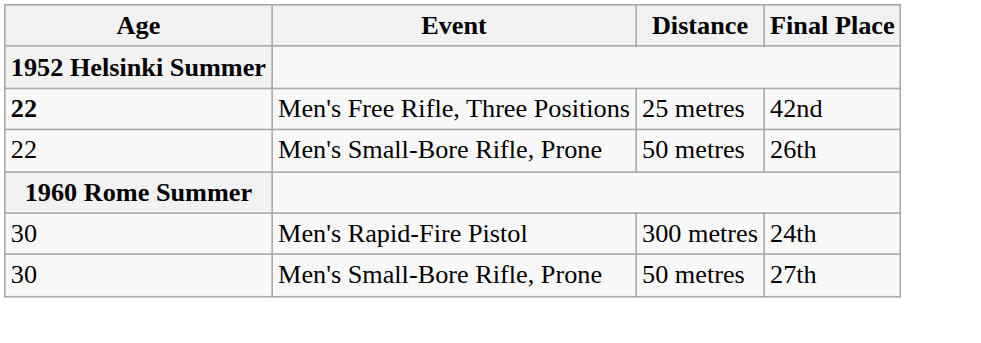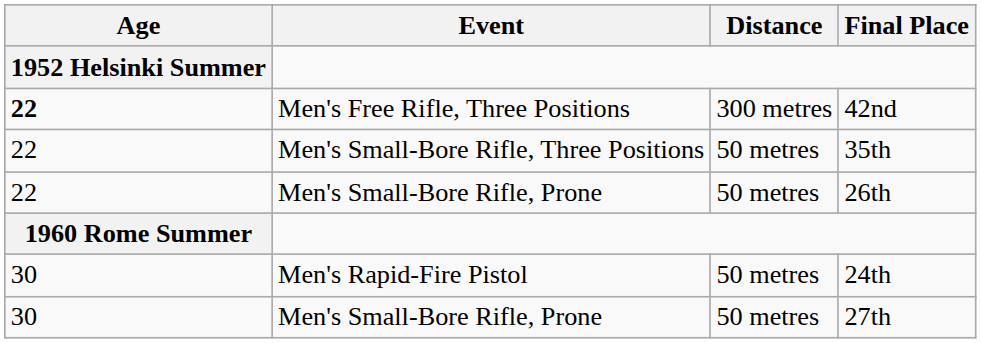 <table class="wikitable">
 <tr>
 <th scope="col">Age</th>
 <th scope="col">Event</th>
 <th scope="col">Distance</th>
 <th scope="col">Final Place</th>
 </tr>
 <tr>
 <th scope="row">1952 Helsinki Summer</th>
 </tr>
 <tr>
 <td><strong>22</strong></td>
 <td>Men's Free Rifle, Three Positions</td>
-<td>25 metres</td>
+<td>300 metres</td>
 <td>42nd</td>
+</tr>
+<tr>
+<td>22</td>
+<td>Men's Small-Bore Rifle, Three Positions</td>
+<td>50 metres</td>
+<td>35th</td>
 </tr>
 <tr>
 <td>22</td>
 <td>Men's Small-Bore Rifle, Prone</td>
 <td>50 metres</td>
 <td>26th</td>
 </tr>
 <tr>
 <th scope="row">1960 Rome Summer</th>
 </tr>
 <tr>
 <td>30</td>
 <td>Men's Rapid-Fire Pistol</td>
-<td>300 metres</td>
+<td>50 metres</td>
 <td>24th</td>
 </tr>
 <tr>
 <td>30</td>
 <td>Men's Small-Bore Rifle, Prone</td>
 <td>50 metres</td>
 <td>27th</td>
 </tr>
 </table>
